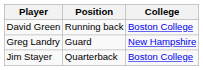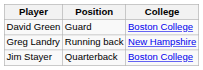 <table class="wikitable">
 <tr>
 <th>Player</th>
 <th>Position</th>
 <th>College</th>
 </tr>
 <tr>
 <td>David Green</td>
-<td>Running back</td>
+<td>Guard</td>
 <td><a href='#'>Boston College</a></td>
 </tr>
 <tr>
 <td>Greg Landry</td>
-<td>Guard</td>
+<td>Running back</td>
 <td><a href='#'>New Hampshire</a></td>
 </tr>
 <tr>
 <td>Jim Stayer</td>
 <td>Quarterback</td>
 <td><a href='#'>Boston College</a></td>
 </tr>
 </table>
